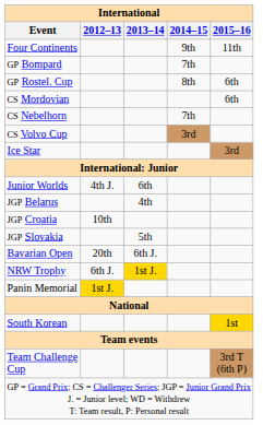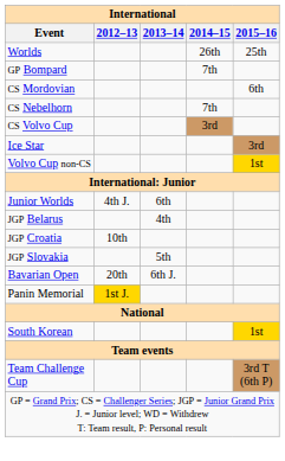 <table class="wikitable" style="text-align:center">
 <tr>
 <th style="background-color: #ffdead; " colspan=5 align=center><strong>International</strong></th>
 </tr>
 <tr>
 <th>Event</th>
 <th><a href='#'>2012–13</a></th>
 <th><a href='#'>2013–14</a></th>
 <th><a href='#'>2014–15</a></th>
 <th><a href='#'>2015–16</a></th>
 </tr>
 <tr>
-<td align=left><a href='#'>Four Continents</a></td>
+<td align=left><a href='#'>Worlds</a></td>
 <td></td>
 <td></td>
-<td>9th</td>
-<td>11th</td>
+<td>26th</td>
+<td>25th</td>
 </tr>
 <tr>
 <td align=left><small>GP</small> <a href='#'>Bompard</a></td>
 <td></td>
 <td></td>
 <td>7th</td>
 <td></td>
-</tr>
-<tr>
-<td align=left><small>GP</small> <a href='#'>Rostel. Cup</a></td>
-<td></td>
-<td></td>
-<td>8th</td>
-<td>6th</td>
 </tr>
 <tr>
 <td align=left><small>CS</small> <a href='#'>Mordovian</a></td>
 <td></td>
 <td></td>
 <td></td>
 <td>6th</td>
 </tr>
 <tr>
 <td align=left><small>CS</small> <a href='#'>Nebelhorn</a></td>
 <td></td>
 <td></td>
 <td>7th</td>
 <td></td>
 </tr>
 <tr>
 <td align=left><small>CS</small> <a href='#'>Volvo Cup</a></td>
 <td></td>
 <td></td>
 <td bgcolor=cc9966>3rd</td>
 <td></td>
 </tr>
 <tr>
 <td align=left><a href='#'>Ice Star</a></td>
 <td></td>
 <td></td>
 <td></td>
 <td bgcolor=cc9966>3rd</td>
+</tr>
+<tr>
+<td align=left><a href='#'>Volvo Cup</a> <small>non-CS</small></td>
+<td></td>
+<td></td>
+<td></td>
+<td bgcolor=gold>1st</td>
 </tr>
 <tr>
 <th style="background-color: #ffdead; " colspan=5 align=center><strong>International: Junior</strong></th>
 </tr>
 <tr>
 <td align=left><a href='#'>Junior Worlds</a></td>
 <td>4th J.</td>
 <td>6th</td>
 <td></td>
 <td></td>
 </tr>
 <tr>
 <td align=left><small>JGP</small> <a href='#'>Belarus</a></td>
 <td></td>
 <td>4th</td>
 <td></td>
 <td></td>
 </tr>
 <tr>
 <td align=left><small>JGP</small> <a href='#'>Croatia</a></td>
 <td>10th</td>
 <td></td>
 <td></td>
 <td></td>
 </tr>
 <tr>
 <td align=left><small>JGP</small> <a href='#'>Slovakia</a></td>
 <td></td>
 <td>5th</td>
 <td></td>
 <td></td>
 </tr>
 <tr>
 <td align=left><a href='#'>Bavarian Open</a></td>
 <td>20th</td>
 <td>6th J.</td>
 <td></td>
 <td></td>
 </tr>
 <tr>
-<td align=left><a href='#'>NRW Trophy</a></td>
-<td>6th J.</td>
-<td bgcolor=gold>1st J.</td>
-<td></td>
-<td></td>
-</tr>
-<tr>
 <td align=left>Panin Memorial</td>
 <td bgcolor=gold>1st J.</td>
 <td></td>
 <td></td>
 <td></td>
 </tr>
 <tr>
 <th style="background-color: #ffdead; " colspan=5 align=center><strong>National</strong></th>
 </tr>
 <tr>
 <td align=left><a href='#'>South Korean</a></td>
 <td></td>
 <td></td>
 <td></td>
 <td bgcolor=gold>1st</td>
 </tr>
 <tr>
 <th style="background-color: #ffdead; " colspan=5 align=center>Team events</th>
 </tr>
 <tr>
 <td align=left><a href='#'>Team Challenge<br>Cup</a></td>
 <td></td>
 <td></td>
 <td></td>
 <td bgcolor=cc9966>3rd T <br> (6th P)</td>
 </tr>
 <tr>
 <td colspan=5 align=center><small> GP = <a href='#'>Grand Prix</a>; CS = <a href='#'>Challenger Series</a>; JGP = <a href='#'>Junior Grand Prix</a> <br> J. = Junior level; WD = Withdrew <br> T: Team result, P: Personal result </small></td>
 </tr>
 </table>
